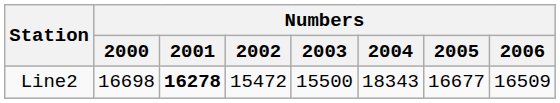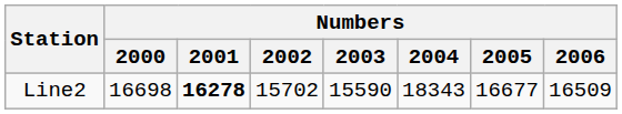 <table class="wikitable">
 <tr>
 <th rowspan="2">Station</th>
 <th colspan="7">Numbers</th>
 </tr>
 <tr>
 <th>2000</th>
 <th>2001</th>
 <th>2002</th>
 <th>2003</th>
 <th>2004</th>
 <th>2005</th>
 <th>2006</th>
 </tr>
 <tr ---->
 <td align="center">Line2</td>
 <td align="right">16698</td>
 <td align="right"><strong>16278</strong></td>
-<td align="right">15472</td>
-<td align="right">15500</td>
+<td align="right">15702</td>
+<td align="right">15590</td>
 <td align="right">18343</td>
 <td align="right">16677</td>
 <td align="right">16509</td>
 </tr>
 </table>
